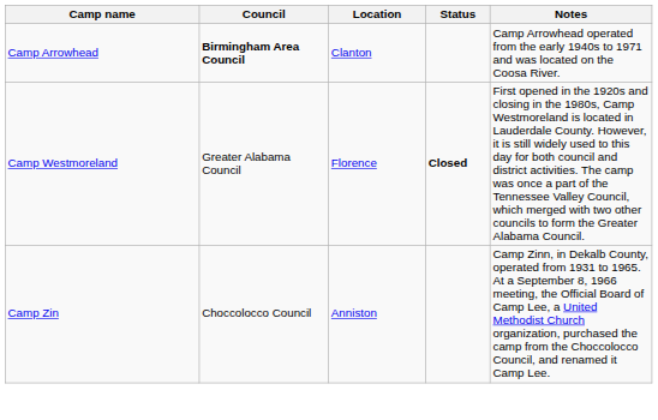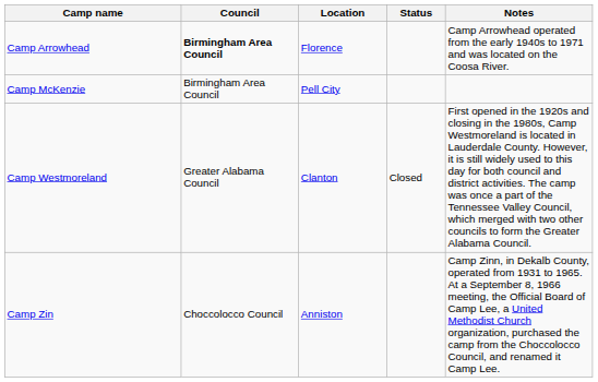 <table class="wikitable sortable" border="1" width="100%">
 <tr>
 <th scope="col" width="30%">Camp name</th>
 <th scope="col" width="20%">Council</th>
 <th scope="col" width="15%">Location</th>
 <th scope="col" width="10%">Status</th>
 <th scope="col" width="25%"  class="unsortable">Notes</th>
 </tr>
 <tr>
 <td><a href='#'>Camp Arrowhead</a></td>
 <td><strong>Birmingham Area Council</strong></td>
-<td><a href='#'>Clanton</a></td>
+<td><a href='#'>Florence</a></td>
 <td></td>
 <td>Camp Arrowhead operated from the early 1940s to 1971 and was located on the Coosa River.</td>
 </tr>
 <tr>
+<td><a href='#'>Camp McKenzie</a></td>
+<td>Birmingham Area Council</td>
+<td><a href='#'>Pell City</a></td>
+<td></td>
+<td></td>
+</tr>
+<tr>
 <td><a href='#'>Camp Westmoreland</a></td>
 <td>Greater Alabama Council</td>
-<td><a href='#'>Florence</a></td>
-<td><strong>Closed</strong></td>
+<td><a href='#'>Clanton</a></td>
+<td>Closed</td>
 <td>First opened in the 1920s and closing in the 1980s, Camp Westmoreland is located in Lauderdale County.  However, it is still widely used to this day for both council and district activities. The camp was once a part of the Tennessee Valley Council, which merged with two other councils to form the Greater Alabama Council.</td>
 </tr>
 <tr>
 <td><a href='#'>Camp Zin</a></td>
 <td>Choccolocco Council</td>
 <td><a href='#'>Anniston</a></td>
 <td></td>
 <td>Camp Zinn, in Dekalb County, operated from 1931 to 1965.  At a September 8, 1966 meeting, the Official Board of Camp Lee, a <a href='#'>United Methodist Church</a> organization, purchased the camp from the Choccolocco Council, and renamed it Camp Lee.</td>
 </tr>
 </table>
